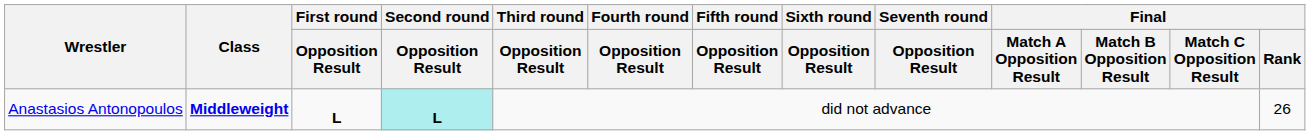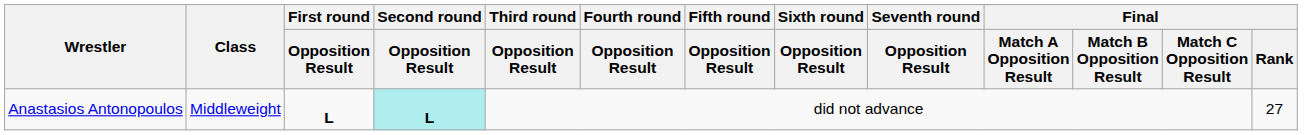 <table class=wikitable style="font-size:90%">
 <tr>
 <th rowspan="2">Wrestler</th>
 <th rowspan="2">Class</th>
 <th>First round</th>
 <th>Second round</th>
 <th>Third round</th>
 <th>Fourth round</th>
 <th>Fifth round</th>
 <th>Sixth round</th>
 <th>Seventh round</th>
 <th colspan="4">Final</th>
 </tr>
 <tr>
 <th>Opposition<br>Result</th>
 <th>Opposition<br>Result</th>
 <th>Opposition<br>Result</th>
 <th>Opposition<br>Result</th>
 <th>Opposition<br>Result</th>
 <th>Opposition<br>Result</th>
 <th>Opposition<br>Result</th>
 <th>Match A<br>Opposition<br>Result</th>
 <th>Match B<br>Opposition<br>Result</th>
 <th>Match C<br>Opposition<br>Result</th>
 <th>Rank</th>
 </tr>
 <tr>
 <td><a href='#'>Anastasios Antonopoulos</a></td>
-<td><strong><a href='#'>Middleweight</a></strong></td>
+<td><a href='#'>Middleweight</a></td>
 <td align=center> <br> <strong>L</strong></td>
 <td align=center style="background: paleturquoise;"> <br> <strong>L</strong></td>
 <td align=center colspan=8>did not advance</td>
-<td align=center>26</td>
+<td align=center>27</td>
 </tr>
 </table>
